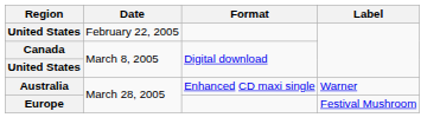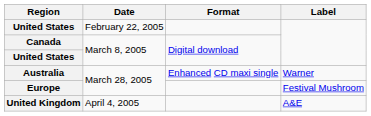 <table class="wikitable plainrowheaders">
 <tr>
 <th scope="col">Region</th>
 <th scope="col">Date</th>
 <th scope="col">Format</th>
 <th scope="col">Label</th>
 </tr>
 <tr>
 <th scope="row">United States</th>
 <td>February 22, 2005</td>
 <td></td>
 <td rowspan="3"></td>
 </tr>
 <tr>
 <th scope="row">Canada</th>
 <td rowspan="2">March 8, 2005</td>
 <td rowspan="2"><a href='#'>Digital download</a></td>
 </tr>
 <tr>
 <th scope="row">United States</th>
 </tr>
 <tr>
 <th scope="row">Australia</th>
 <td rowspan="2">March 28, 2005</td>
 <td><a href='#'>Enhanced</a> <a href='#'>CD maxi single</a></td>
 <td><a href='#'>Warner</a></td>
 </tr>
 <tr>
 <th scope="row">Europe</th>
 <td></td>
 <td><a href='#'>Festival Mushroom</a></td>
 </tr>
+<tr>
+<th scope="row">United Kingdom</th>
+<td>April 4, 2005</td>
+<td></td>
+<td><a href='#'>A&E</a></td>
+</tr>
 </table>
